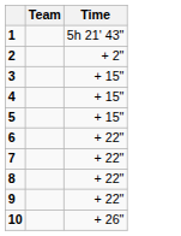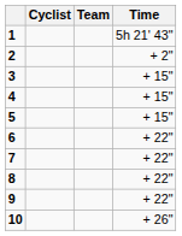 <table class="wikitable">
 <tr>
 <th></th>
+<th>Cyclist</th>
 <th>Team</th>
 <th>Time</th>
 </tr>
 <tr>
 <td><strong>1</strong></td>
 <td><strong></strong></td>
+<td><strong></strong></td>
 <td align=right>5h 21' 43"</td>
 </tr>
 <tr>
 <td><strong>2</strong></td>
+<td></td>
 <td></td>
 <td align=right>+ 2"</td>
 </tr>
 <tr>
 <td><strong>3</strong></td>
 <td></td>
+<td></td>
 <td align=right>+ 15"</td>
 </tr>
 <tr>
 <td><strong>4</strong></td>
+<td></td>
 <td></td>
 <td align=right>+ 15"</td>
 </tr>
 <tr>
 <td><strong>5</strong></td>
 <td></td>
+<td></td>
 <td align=right>+ 15"</td>
 </tr>
 <tr>
 <td><strong>6</strong></td>
+<td></td>
 <td></td>
 <td align=right>+ 22"</td>
 </tr>
 <tr>
 <td><strong>7</strong></td>
 <td></td>
+<td></td>
 <td align=right>+ 22"</td>
 </tr>
 <tr>
 <td><strong>8</strong></td>
+<td></td>
 <td></td>
 <td align=right>+ 22"</td>
 </tr>
 <tr>
 <td><strong>9</strong></td>
 <td></td>
+<td></td>
 <td align=right>+ 22"</td>
 </tr>
 <tr>
 <td><strong>10</strong></td>
 <td></td>
+<td></td>
 <td align=right>+ 26"</td>
 </tr>
 </table>
